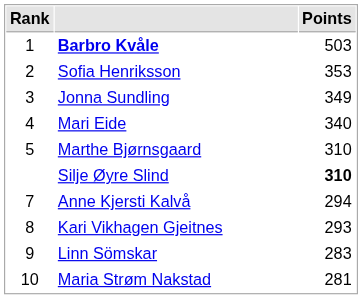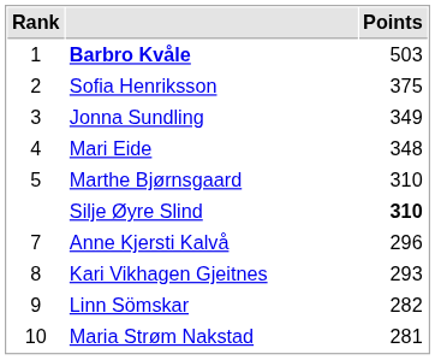 <table cellspacing="1" cellpadding="3" style="border:1px solid #AAAAAA;font-size:86%">
 <tr style="background-color: #E4E4E4;">
 <th style="border-bottom:1px solid #AAAAAA" width=10>Rank</th>
 <th style="border-bottom:1px solid #AAAAAA" width=200></th>
 <th style="border-bottom:1px solid #AAAAAA" width=20 align=right>Points</th>
 </tr>
 <tr>
 <td align=center>1</td>
 <td> <strong><a href='#'>Barbro Kvåle</a></strong></td>
 <td align=right>503</td>
 </tr>
 <tr>
 <td align=center>2</td>
 <td> <a href='#'>Sofia Henriksson</a></td>
-<td align=right>353</td>
+<td align=right>375</td>
 </tr>
 <tr>
 <td align=center>3</td>
 <td> <a href='#'>Jonna Sundling</a></td>
 <td align=right>349</td>
 </tr>
 <tr>
 <td align=center>4</td>
 <td> <a href='#'>Mari Eide</a></td>
-<td align=right>340</td>
+<td align=right>348</td>
 </tr>
 <tr>
 <td align=center>5</td>
 <td> <a href='#'>Marthe Bjørnsgaard</a></td>
 <td align=right>310</td>
 </tr>
 <tr>
 <td align=center></td>
 <td> <a href='#'>Silje Øyre Slind</a></td>
 <td align=right><strong>310</strong></td>
 </tr>
 <tr>
 <td align=center>7</td>
 <td> <a href='#'>Anne Kjersti Kalvå</a></td>
-<td align=right>294</td>
+<td align=right>296</td>
 </tr>
 <tr>
 <td align=center>8</td>
 <td> <a href='#'>Kari Vikhagen Gjeitnes</a></td>
 <td align=right>293</td>
 </tr>
 <tr>
 <td align=center>9</td>
 <td> <a href='#'>Linn Sömskar</a></td>
-<td align=right>283</td>
+<td align=right>282</td>
 </tr>
 <tr>
 <td align=center>10</td>
 <td> <a href='#'>Maria Strøm Nakstad</a></td>
 <td align=right>281</td>
 </tr>
 </table>
